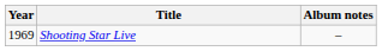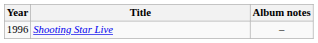 <table class="wikitable">
 <tr>
 <th rowspan="1">Year</th>
 <th rowspan="1" style="width:20em;">Title</th>
 <th rowspan="1">Album notes</th>
 </tr>
 <tr>
-<td align=center>1969</td>
+<td align=center>1996</td>
 <td><em><a href='#'>Shooting Star Live</a></em></td>
 <td align=center>–</td>
 </tr>
 </table>
